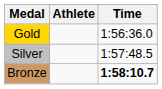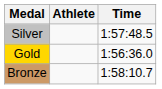 <table class="wikitable">
 <tr>
 <th>Medal</th>
 <th>Athlete</th>
 <th>Time</th>
 </tr>
 <tr>
+<td style="text-align:center;background-color:silver;">Silver</td>
+<td></td>
+<td>1:57:48.5</td>
+</tr>
+<tr>
 <td style="text-align:center;background-color:gold;">Gold</td>
 <td></td>
 <td>1:56:36.0</td>
 </tr>
 <tr>
-<td style="text-align:center;background-color:silver;">Silver</td>
-<td></td>
-<td>1:57:48.5</td>
-</tr>
-<tr>
 <td style="text-align:center;background-color:#CC9966;">Bronze</td>
 <td></td>
-<td><strong>1:58:10.7</strong></td>
+<td>1:58:10.7</td>
 </tr>
 </table>
